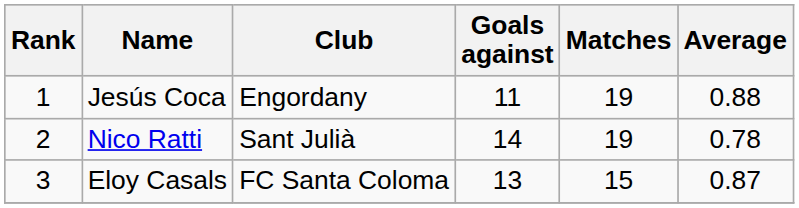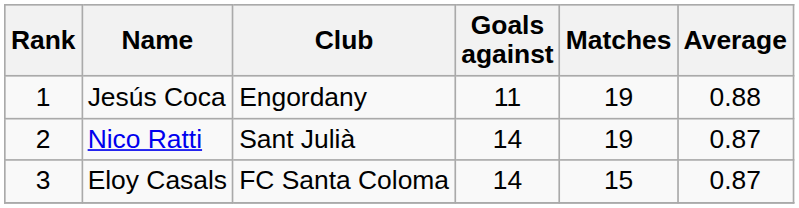 <table class="wikitable" style="text-align:center">
 <tr>
 <th>Rank</th>
 <th>Name</th>
 <th>Club</th>
 <th>Goals <br> against</th>
 <th>Matches</th>
 <th>Average</th>
 </tr>
 <tr>
 <td>1</td>
 <td align="left"> Jesús Coca</td>
 <td align="left">Engordany</td>
 <td>11</td>
 <td>19</td>
 <td>0.88</td>
 </tr>
 <tr>
 <td>2</td>
 <td align="left"> <a href='#'>Nico Ratti</a></td>
 <td align="left">Sant Julià</td>
 <td>14</td>
 <td>19</td>
-<td>0.78</td>
+<td>0.87</td>
 </tr>
 <tr>
 <td>3</td>
 <td align="left"> Eloy Casals</td>
 <td align="left">FC Santa Coloma</td>
-<td>13</td>
+<td>14</td>
 <td>15</td>
 <td>0.87</td>
 </tr>
 <tr>
 </tr>
 </table>
